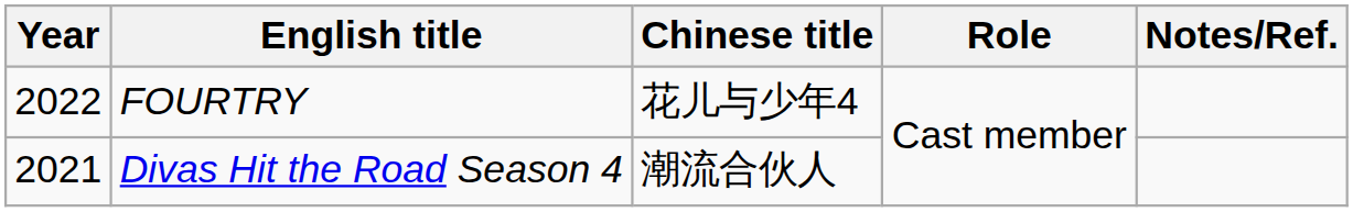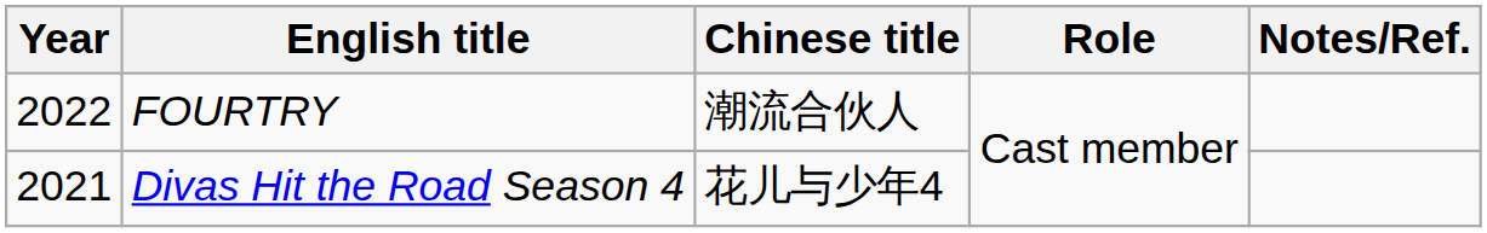 <table class="wikitable sortable">
 <tr>
 <th>Year</th>
 <th>English title</th>
 <th>Chinese title</th>
 <th>Role</th>
 <th class="unsortable">Notes/Ref.</th>
 </tr>
 <tr>
 <td>2022</td>
 <td><em>FOURTRY</em></td>
-<td>花儿与少年4</td>
+<td>潮流合伙人</td>
 <td rowspan="2">Cast member</td>
 <td></td>
 </tr>
 <tr>
 <td>2021</td>
 <td><em><a href='#'>Divas Hit the Road</a> Season 4</em></td>
-<td>潮流合伙人</td>
+<td>花儿与少年4</td>
 <td></td>
 </tr>
 </table>
